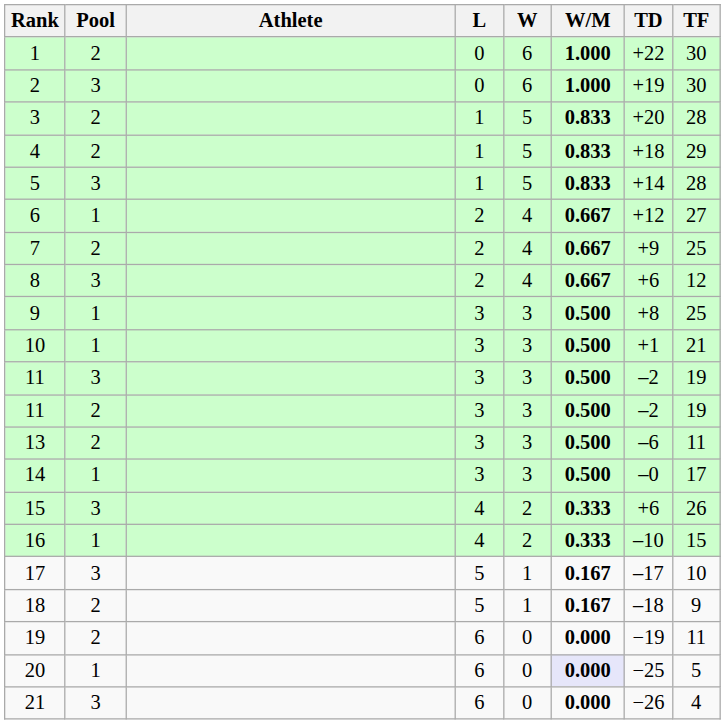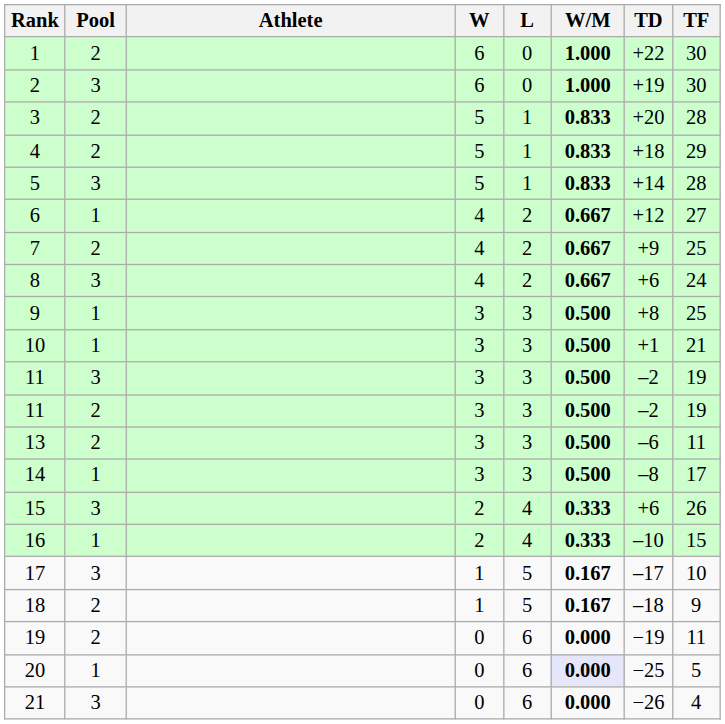 <table class=wikitable style="text-align:center">
 <tr>
 <th width=40>Rank</th>
 <th width=40>Pool</th>
 <th width=250>Athlete</th>
+<th width=30>W</th>
 <th width=30>L</th>
-<th width=30>W</th>
 <th width=50>W/M</th>
 <th width=30>TD</th>
 <th width=30>TF</th>
 </tr>
 <tr bgcolor="ccffcc">
 <td>1</td>
 <td>2</td>
 <td align=left></td>
+<td>6</td>
 <td>0</td>
-<td>6</td>
 <td><strong>1.000</strong></td>
 <td>+22</td>
 <td>30</td>
 </tr>
 <tr bgcolor="ccffcc">
 <td>2</td>
 <td>3</td>
 <td align=left></td>
+<td>6</td>
 <td>0</td>
-<td>6</td>
 <td><strong>1.000</strong></td>
 <td>+19</td>
 <td>30</td>
 </tr>
 <tr bgcolor="ccffcc">
 <td>3</td>
 <td>2</td>
 <td align=left></td>
+<td>5</td>
 <td>1</td>
-<td>5</td>
 <td><strong>0.833</strong></td>
 <td>+20</td>
 <td>28</td>
 </tr>
 <tr bgcolor="ccffcc">
 <td>4</td>
 <td>2</td>
 <td align=left></td>
+<td>5</td>
 <td>1</td>
-<td>5</td>
 <td><strong>0.833</strong></td>
 <td>+18</td>
 <td>29</td>
 </tr>
 <tr bgcolor="ccffcc">
 <td>5</td>
 <td>3</td>
 <td align=left></td>
+<td>5</td>
 <td>1</td>
-<td>5</td>
 <td><strong>0.833</strong></td>
 <td>+14</td>
 <td>28</td>
 </tr>
 <tr bgcolor="ccffcc">
 <td>6</td>
 <td>1</td>
 <td align=left></td>
+<td>4</td>
 <td>2</td>
-<td>4</td>
 <td><strong>0.667</strong></td>
 <td>+12</td>
 <td>27</td>
 </tr>
 <tr bgcolor="ccffcc">
 <td>7</td>
 <td>2</td>
 <td align=left></td>
+<td>4</td>
 <td>2</td>
-<td>4</td>
 <td><strong>0.667</strong></td>
 <td>+9</td>
 <td>25</td>
 </tr>
 <tr bgcolor="ccffcc">
 <td>8</td>
 <td>3</td>
 <td align=left></td>
+<td>4</td>
 <td>2</td>
-<td>4</td>
 <td><strong>0.667</strong></td>
 <td>+6</td>
-<td>12</td>
+<td>24</td>
 </tr>
 <tr bgcolor="ccffcc">
 <td>9</td>
 <td>1</td>
 <td align=left></td>
 <td>3</td>
 <td>3</td>
 <td><strong>0.500</strong></td>
 <td>+8</td>
 <td>25</td>
 </tr>
 <tr bgcolor="ccffcc">
 <td>10</td>
 <td>1</td>
 <td align=left></td>
 <td>3</td>
 <td>3</td>
 <td><strong>0.500</strong></td>
 <td>+1</td>
 <td>21</td>
 </tr>
 <tr bgcolor="ccffcc">
 <td>11</td>
 <td>3</td>
 <td align=left></td>
 <td>3</td>
 <td>3</td>
 <td><strong>0.500</strong></td>
 <td>–2</td>
 <td>19</td>
 </tr>
 <tr bgcolor="ccffcc">
 <td>11</td>
 <td>2</td>
 <td align=left></td>
 <td>3</td>
 <td>3</td>
 <td><strong>0.500</strong></td>
 <td>–2</td>
 <td>19</td>
 </tr>
 <tr bgcolor="ccffcc">
 <td>13</td>
 <td>2</td>
 <td align=left></td>
 <td>3</td>
 <td>3</td>
 <td><strong>0.500</strong></td>
 <td>–6</td>
 <td>11</td>
 </tr>
 <tr bgcolor="ccffcc">
 <td>14</td>
 <td>1</td>
 <td align=left></td>
 <td>3</td>
 <td>3</td>
 <td><strong>0.500</strong></td>
-<td>–0</td>
+<td>–8</td>
 <td>17</td>
 </tr>
 <tr bgcolor="ccffcc">
 <td>15</td>
 <td>3</td>
 <td align=left></td>
+<td>2</td>
 <td>4</td>
-<td>2</td>
 <td><strong>0.333</strong></td>
 <td>+6</td>
 <td>26</td>
 </tr>
 <tr bgcolor="ccffcc">
 <td>16</td>
 <td>1</td>
 <td align=left></td>
+<td>2</td>
 <td>4</td>
-<td>2</td>
 <td><strong>0.333</strong></td>
 <td>–10</td>
 <td>15</td>
 </tr>
 <tr>
 <td>17</td>
 <td>3</td>
 <td align=left></td>
+<td>1</td>
 <td>5</td>
-<td>1</td>
 <td><strong>0.167</strong></td>
 <td>–17</td>
 <td>10</td>
 </tr>
 <tr>
 <td>18</td>
 <td>2</td>
 <td align=left></td>
+<td>1</td>
 <td>5</td>
-<td>1</td>
 <td><strong>0.167</strong></td>
 <td>–18</td>
 <td>9</td>
 </tr>
 <tr>
 <td>19</td>
 <td>2</td>
 <td align=left></td>
+<td>0</td>
 <td>6</td>
-<td>0</td>
 <td><strong>0.000</strong></td>
 <td>−19</td>
 <td>11</td>
 </tr>
 <tr>
 <td>20</td>
 <td>1</td>
 <td align=left></td>
+<td>0</td>
 <td>6</td>
-<td>0</td>
 <td style="background: lavender;"><strong>0.000</strong></td>
 <td>−25</td>
 <td>5</td>
 </tr>
 <tr>
 <td>21</td>
 <td>3</td>
 <td align=left></td>
+<td>0</td>
 <td>6</td>
-<td>0</td>
 <td><strong>0.000</strong></td>
 <td>−26</td>
 <td>4</td>
 </tr>
 </table>
